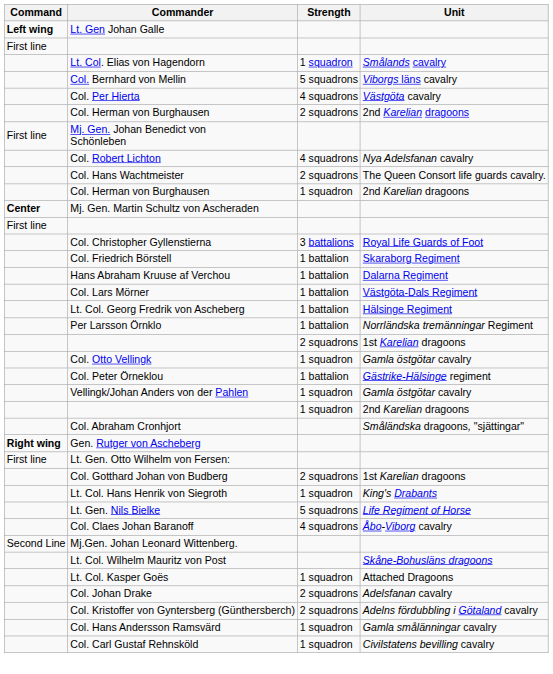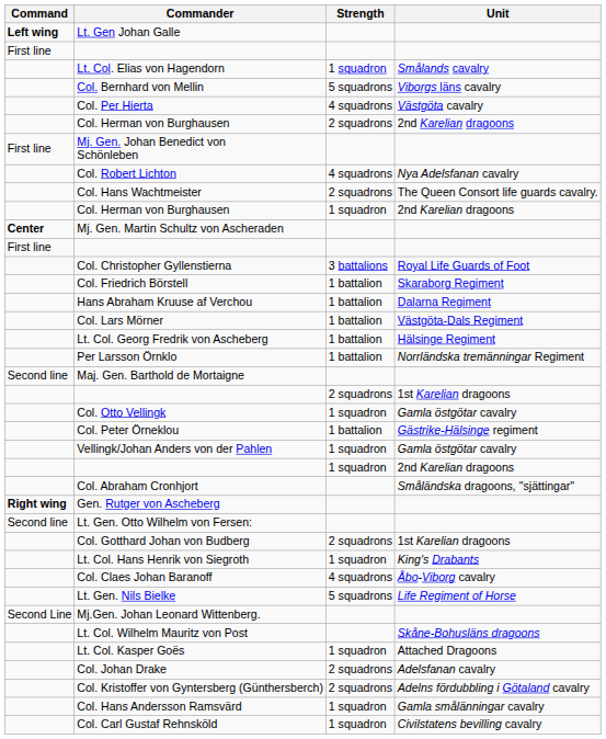 <table class="wikitable">
 <tr>
 <th>Command</th>
 <th>Commander</th>
 <th>Strength</th>
 <th>Unit</th>
 </tr>
 <tr>
 <td><strong>Left wing</strong></td>
 <td><a href='#'>Lt. Gen</a> Johan Galle </td>
 <td></td>
 <td></td>
 </tr>
 <tr>
 <td>First line</td>
 <td></td>
 <td></td>
 <td></td>
 </tr>
 <tr>
 <td></td>
 <td><a href='#'>Lt. Col</a>. Elias von Hagendorn</td>
 <td>1 <a href='#'>squadron</a></td>
 <td><em><a href='#'>Smålands</a></em> <a href='#'>cavalry</a></td>
 </tr>
 <tr>
 <td></td>
 <td><a href='#'>Col.</a> Bernhard von Mellin</td>
 <td>5 squadrons</td>
 <td><a href='#'><em>Viborgs</em> läns</a> cavalry</td>
 </tr>
 <tr>
 <td></td>
 <td>Col. <a href='#'>Per Hierta</a>  </td>
 <td>4 squadrons</td>
 <td><em><a href='#'>Västgöta</a></em> cavalry</td>
 </tr>
 <tr>
 <td></td>
 <td>Col. Herman von Burghausen</td>
 <td>2 squadrons</td>
 <td>2nd <em><a href='#'>Karelian</a></em> <a href='#'>dragoons</a></td>
 </tr>
 <tr>
 <td>First line</td>
 <td><a href='#'>Mj. Gen.</a> Johan Benedict von<br>Schönleben</td>
 <td></td>
 <td></td>
 </tr>
 <tr>
 <td></td>
 <td>Col. <a href='#'>Robert Lichton</a></td>
 <td>4 squadrons</td>
 <td><em>Nya Adelsfanan</em> cavalry</td>
 </tr>
 <tr>
 <td></td>
 <td>Col. Hans Wachtmeister</td>
 <td>2 squadrons</td>
 <td>The Queen Consort life guards cavalry.</td>
 </tr>
 <tr>
 <td></td>
 <td>Col. Herman von Burghausen</td>
 <td>1 squadron</td>
 <td>2nd <em>Karelian</em> dragoons</td>
 </tr>
 <tr>
 <td><strong>Center</strong></td>
 <td>Mj. Gen. Martin Schultz von Ascheraden</td>
 <td></td>
 <td></td>
 </tr>
 <tr>
 <td>First line</td>
 <td></td>
 <td></td>
 <td></td>
 </tr>
 <tr>
 <td></td>
 <td>Col. Christopher Gyllenstierna</td>
 <td>3 <a href='#'>battalions</a></td>
 <td><a href='#'>Royal Life Guards of Foot</a></td>
 </tr>
 <tr>
 <td></td>
 <td>Col. Friedrich Börstell</td>
 <td>1 battalion</td>
 <td><a href='#'>Skaraborg Regiment</a></td>
 </tr>
 <tr>
 <td></td>
 <td>Hans Abraham Kruuse af Verchou</td>
 <td>1 battalion</td>
 <td><a href='#'>Dalarna Regiment</a></td>
 </tr>
 <tr>
 <td></td>
 <td>Col. Lars Mörner</td>
 <td>1 battalion</td>
 <td><a href='#'>Västgöta-Dals Regiment</a></td>
 </tr>
 <tr>
 <td></td>
 <td>Lt. Col. Georg Fredrik von Ascheberg</td>
 <td>1 battalion</td>
 <td><a href='#'>Hälsinge Regiment</a></td>
 </tr>
 <tr>
 <td></td>
 <td>Per Larsson Örnklo</td>
 <td>1 battalion</td>
 <td><em>Norrländska tremänningar</em> Regiment</td>
 </tr>
 <tr>
+<td>Second line</td>
+<td>Maj. Gen. Barthold de Mortaigne</td>
+<td></td>
+<td></td>
+</tr>
+<tr>
 <td></td>
 <td></td>
 <td>2 squadrons</td>
 <td>1st <a href='#'><em>Karelian</em></a> dragoons</td>
 </tr>
 <tr>
 <td></td>
 <td>Col. <a href='#'>Otto Vellingk</a></td>
 <td>1 squadron</td>
 <td><em>Gamla östgötar</em> cavalry</td>
 </tr>
 <tr>
 <td></td>
 <td>Col. Peter Örneklou </td>
 <td>1 battalion</td>
 <td><em><a href='#'>Gästrike-Hälsinge</a></em> regiment</td>
 </tr>
 <tr>
 <td></td>
 <td>Vellingk/Johan Anders von der <a href='#'>Pahlen</a></td>
 <td>1 squadron</td>
 <td><em>Gamla östgötar</em> cavalry</td>
 </tr>
 <tr>
 <td></td>
 <td></td>
 <td>1 squadron</td>
 <td>2nd <em>Karelian</em> dragoons</td>
 </tr>
 <tr>
 <td></td>
 <td>Col. Abraham Cronhjort</td>
 <td></td>
 <td><em>Småländska</em> dragoons<em>,</em> "sjättingar"</td>
 </tr>
 <tr>
 <td><strong>Right wing</strong></td>
 <td>Gen. <a href='#'>Rutger von Ascheberg</a></td>
 <td></td>
 <td></td>
 </tr>
 <tr>
-<td>First line</td>
+<td>Second line</td>
 <td>Lt. Gen. Otto Wilhelm von Fersen:</td>
 <td></td>
 <td></td>
 </tr>
 <tr>
 <td></td>
 <td>Col. Gotthard Johan von Budberg</td>
 <td>2 squadrons</td>
 <td>1st <em>Karelian</em> dragoons</td>
 </tr>
 <tr>
 <td></td>
 <td>Lt. Col. Hans Henrik von Siegroth</td>
 <td>1 squadron</td>
 <td><em>King's <a href='#'>Drabants</a></em></td>
 </tr>
 <tr>
 <td></td>
+<td>Col. Claes Johan Baranoff</td>
+<td>4 squadrons</td>
+<td><em><a href='#'>Åbo</a>-<a href='#'>Viborg</a></em> cavalry</td>
+</tr>
+<tr>
+<td></td>
 <td>Lt. Gen. <a href='#'>Nils Bielke</a></td>
 <td>5 squadrons</td>
 <td><a href='#'><em>Life Regiment of Horse</em></a></td>
-</tr>
-<tr>
-<td></td>
-<td>Col. Claes Johan Baranoff</td>
-<td>4 squadrons</td>
-<td><em><a href='#'>Åbo</a>-<a href='#'>Viborg</a></em> cavalry</td>
 </tr>
 <tr>
 <td>Second Line</td>
 <td>Mj.Gen. Johan Leonard Wittenberg.</td>
 <td></td>
 <td></td>
 </tr>
 <tr>
 <td></td>
 <td>Lt. Col. Wilhelm Mauritz von Post </td>
 <td></td>
 <td><em><a href='#'>Skåne-Bohusläns dragoons</a></em></td>
 </tr>
 <tr>
 <td></td>
 <td>Lt. Col. Kasper Goës</td>
 <td>1 squadron</td>
 <td>Attached Dragoons</td>
 </tr>
 <tr>
 <td></td>
 <td>Col. Johan Drake</td>
 <td>2 squadrons</td>
 <td><em>Adelsfanan</em> cavalry</td>
 </tr>
 <tr>
 <td></td>
 <td>Col. Kristoffer von Gyntersberg (Günthersberch)</td>
 <td>2 squadrons</td>
 <td><em>Adelns fördubbling i <a href='#'>Götaland</a></em> cavalry</td>
 </tr>
 <tr>
 <td></td>
 <td>Col. Hans Andersson Ramsvärd</td>
 <td>1 squadron</td>
 <td><em>Gamla smålänningar</em> cavalry</td>
 </tr>
 <tr>
 <td></td>
 <td>Col. Carl Gustaf Rehnsköld</td>
 <td>1 squadron</td>
 <td><em>Civilstatens bevilling</em> cavalry</td>
 </tr>
 </table>
